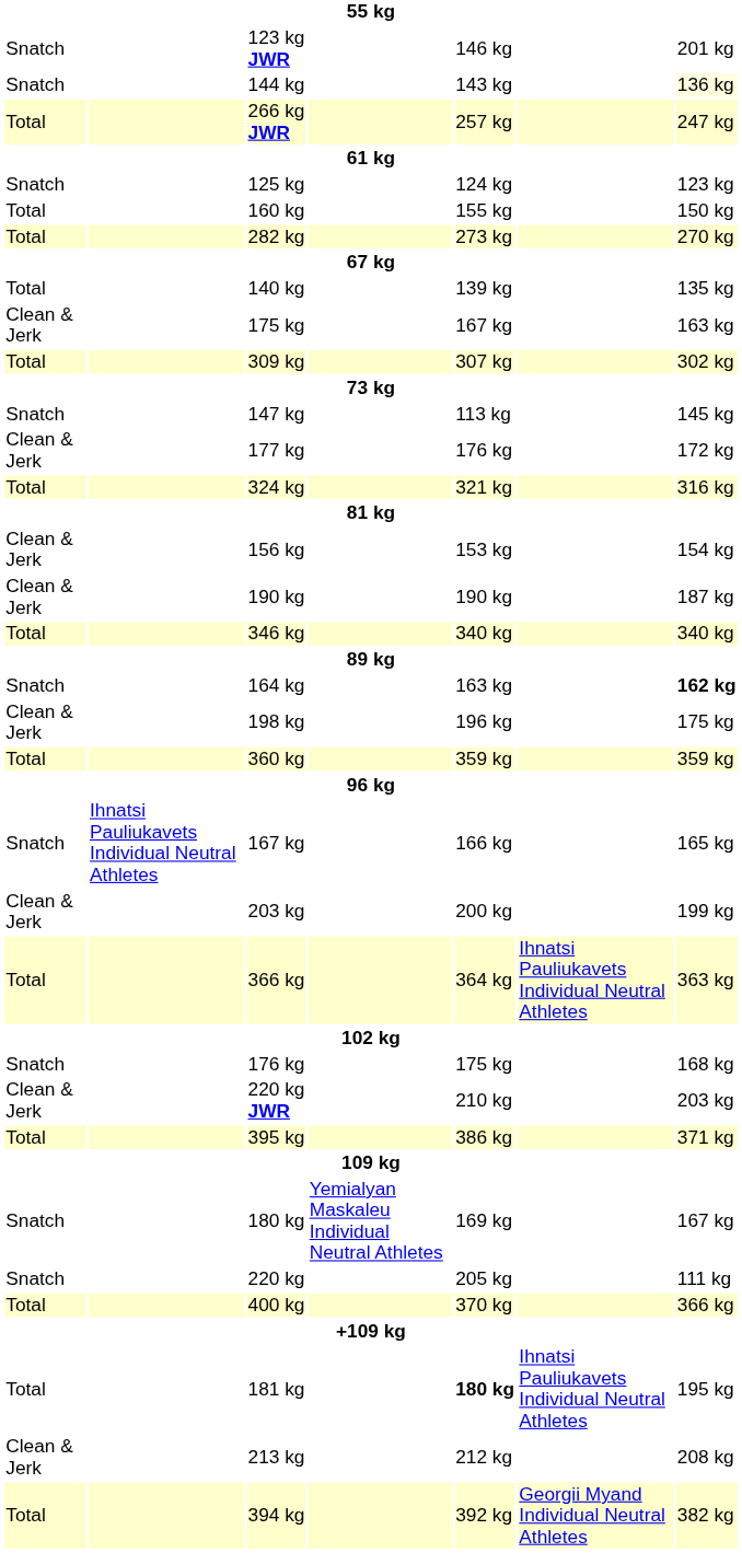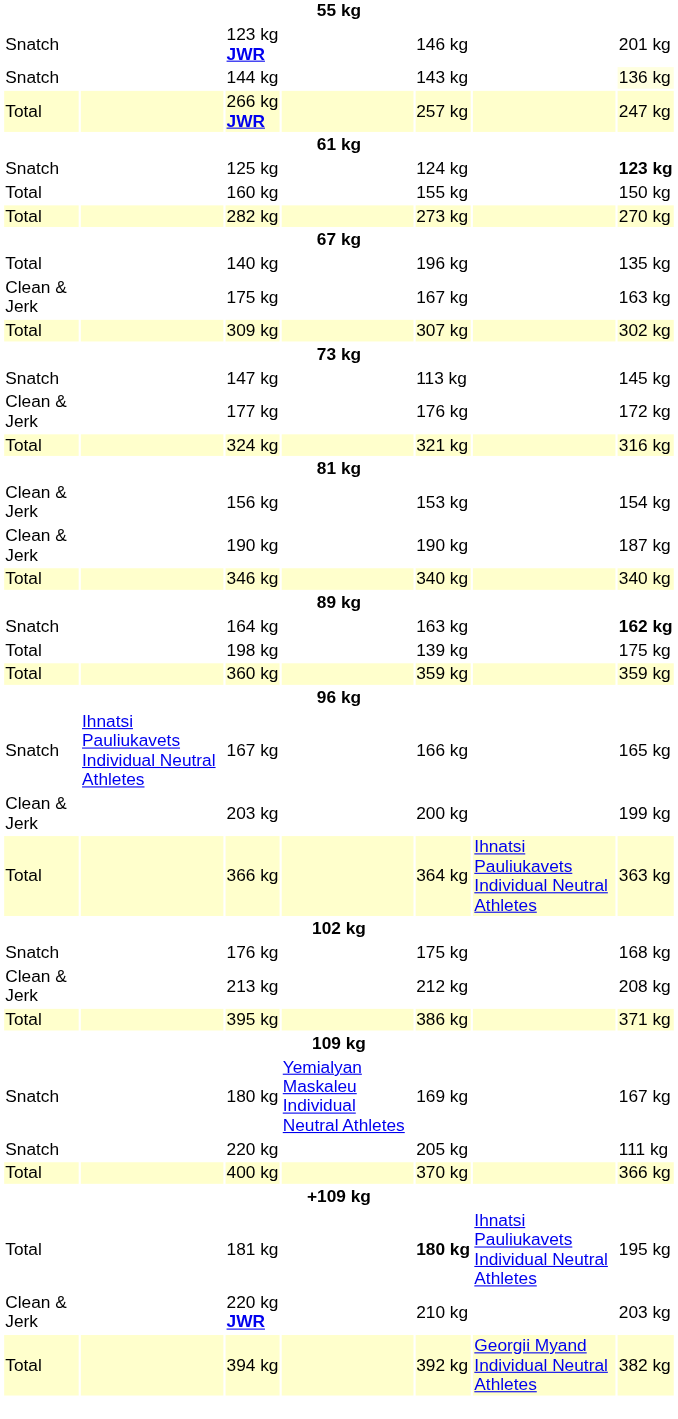 <table>
 <tr>
 <th colspan=7>55 kg</th>
 </tr>
 <tr>
 <td>Snatch</td>
 <td></td>
 <td>123 kg<br><strong><a href='#'>JWR</a></strong></td>
 <td></td>
 <td>146 kg</td>
 <td></td>
 <td>201 kg</td>
 </tr>
 <tr>
 <td>Snatch</td>
 <td></td>
 <td>144 kg</td>
 <td></td>
 <td>143 kg</td>
 <td></td>
 <td style="background: lightyellow;">136 kg</td>
 </tr>
 <tr bgcolor=ffffcc>
 <td>Total</td>
 <td></td>
 <td>266 kg<br><strong><a href='#'>JWR</a></strong></td>
 <td></td>
 <td>257 kg</td>
 <td></td>
 <td>247 kg</td>
 </tr>
 <tr>
 <th colspan=7>61 kg</th>
 </tr>
 <tr>
 <td>Snatch</td>
 <td></td>
 <td>125 kg</td>
 <td></td>
 <td>124 kg</td>
 <td></td>
-<td>123 kg</td>
+<td><strong>123 kg</strong></td>
 </tr>
 <tr>
 <td>Total</td>
 <td></td>
 <td>160 kg</td>
 <td></td>
 <td>155 kg</td>
 <td></td>
 <td>150 kg</td>
 </tr>
 <tr bgcolor=ffffcc>
 <td>Total</td>
 <td></td>
 <td>282 kg</td>
 <td></td>
 <td>273 kg</td>
 <td></td>
 <td>270 kg</td>
 </tr>
 <tr>
 <th colspan=7>67 kg</th>
 </tr>
 <tr>
 <td>Total</td>
 <td></td>
 <td>140 kg</td>
 <td></td>
-<td>139 kg</td>
+<td>196 kg</td>
 <td></td>
 <td>135 kg</td>
 </tr>
 <tr>
 <td>Clean & Jerk</td>
 <td></td>
 <td>175 kg</td>
 <td></td>
 <td>167 kg</td>
 <td></td>
 <td>163 kg</td>
 </tr>
 <tr bgcolor=ffffcc>
 <td>Total</td>
 <td></td>
 <td>309 kg</td>
 <td></td>
 <td>307 kg</td>
 <td></td>
 <td>302 kg</td>
 </tr>
 <tr>
 <th colspan=7>73 kg</th>
 </tr>
 <tr>
 <td>Snatch</td>
 <td></td>
 <td>147 kg</td>
 <td></td>
 <td>113 kg</td>
 <td></td>
 <td>145 kg</td>
 </tr>
 <tr>
 <td>Clean & Jerk</td>
 <td></td>
 <td>177 kg</td>
 <td></td>
 <td>176 kg</td>
 <td></td>
 <td>172 kg</td>
 </tr>
 <tr bgcolor=ffffcc>
 <td>Total</td>
 <td></td>
 <td>324 kg</td>
 <td></td>
 <td>321 kg</td>
 <td></td>
 <td>316 kg</td>
 </tr>
 <tr>
 <th colspan=7>81 kg</th>
 </tr>
 <tr>
 <td>Clean & Jerk</td>
 <td></td>
 <td>156 kg</td>
 <td></td>
 <td>153 kg</td>
 <td></td>
 <td>154 kg</td>
 </tr>
 <tr>
 <td>Clean & Jerk</td>
 <td></td>
 <td>190 kg</td>
 <td></td>
 <td>190 kg</td>
 <td></td>
 <td>187 kg</td>
 </tr>
 <tr bgcolor=ffffcc>
 <td>Total</td>
 <td></td>
 <td>346 kg</td>
 <td></td>
 <td>340 kg</td>
 <td></td>
 <td>340 kg</td>
 </tr>
 <tr>
 <th colspan=7>89 kg</th>
 </tr>
 <tr>
 <td>Snatch</td>
 <td></td>
 <td>164 kg</td>
 <td></td>
 <td>163 kg</td>
 <td></td>
 <td><strong>162 kg</strong></td>
 </tr>
 <tr>
-<td>Clean & Jerk</td>
+<td>Total</td>
 <td></td>
 <td>198 kg</td>
 <td></td>
-<td>196 kg</td>
+<td>139 kg</td>
 <td></td>
 <td>175 kg</td>
 </tr>
 <tr bgcolor=ffffcc>
 <td>Total</td>
 <td></td>
 <td>360 kg</td>
 <td></td>
 <td>359 kg</td>
 <td></td>
 <td>359 kg</td>
 </tr>
 <tr>
 <th colspan=7>96 kg</th>
 </tr>
 <tr>
 <td>Snatch</td>
 <td><a href='#'>Ihnatsi Pauliukavets</a><br><a href='#'>Individual Neutral Athletes</a></td>
 <td>167 kg</td>
 <td></td>
 <td>166 kg</td>
 <td></td>
 <td>165 kg</td>
 </tr>
 <tr>
 <td>Clean & Jerk</td>
 <td></td>
 <td>203 kg</td>
 <td></td>
 <td>200 kg</td>
 <td></td>
 <td>199 kg</td>
 </tr>
 <tr bgcolor=ffffcc>
 <td>Total</td>
 <td></td>
 <td>366 kg</td>
 <td></td>
 <td>364 kg</td>
 <td><a href='#'>Ihnatsi Pauliukavets</a><br><a href='#'>Individual Neutral Athletes</a></td>
 <td>363 kg</td>
 </tr>
 <tr>
 <th colspan=7>102 kg</th>
 </tr>
 <tr>
 <td>Snatch</td>
 <td></td>
 <td>176 kg</td>
 <td></td>
 <td>175 kg</td>
 <td></td>
 <td>168 kg</td>
 </tr>
 <tr>
 <td>Clean & Jerk</td>
 <td></td>
-<td>220 kg<br><strong><a href='#'>JWR</a></strong></td>
+<td>213 kg</td>
 <td></td>
-<td>210 kg</td>
+<td>212 kg</td>
 <td></td>
-<td>203 kg</td>
+<td>208 kg</td>
 </tr>
 <tr bgcolor=ffffcc>
 <td>Total</td>
 <td></td>
 <td>395 kg</td>
 <td></td>
 <td>386 kg</td>
 <td></td>
 <td>371 kg</td>
 </tr>
 <tr>
 <th colspan=7>109 kg</th>
 </tr>
 <tr>
 <td>Snatch</td>
 <td></td>
 <td>180 kg</td>
 <td><a href='#'>Yemialyan Maskaleu</a><br><a href='#'>Individual Neutral Athletes</a></td>
 <td>169 kg</td>
 <td></td>
 <td>167 kg</td>
 </tr>
 <tr>
 <td>Snatch</td>
 <td></td>
 <td>220 kg</td>
 <td></td>
 <td>205 kg</td>
 <td></td>
 <td>111 kg</td>
 </tr>
 <tr bgcolor=ffffcc>
 <td>Total</td>
 <td></td>
 <td>400 kg</td>
 <td></td>
 <td>370 kg</td>
 <td></td>
 <td>366 kg</td>
 </tr>
 <tr>
 <th colspan=7>+109 kg</th>
 </tr>
 <tr>
 <td>Total</td>
 <td></td>
 <td>181 kg</td>
 <td></td>
 <td><strong>180 kg</strong></td>
 <td><a href='#'>Ihnatsi Pauliukavets</a><br><a href='#'>Individual Neutral Athletes</a></td>
 <td>195 kg</td>
 </tr>
 <tr>
 <td>Clean & Jerk</td>
 <td></td>
-<td>213 kg</td>
+<td>220 kg<br><strong><a href='#'>JWR</a></strong></td>
 <td></td>
-<td>212 kg</td>
+<td>210 kg</td>
 <td></td>
-<td>208 kg</td>
+<td>203 kg</td>
 </tr>
 <tr bgcolor=ffffcc>
 <td>Total</td>
 <td></td>
 <td>394 kg</td>
 <td></td>
 <td>392 kg</td>
 <td><a href='#'>Georgii Myand</a><br><a href='#'>Individual Neutral Athletes</a></td>
 <td>382 kg</td>
 </tr>
 </table>
